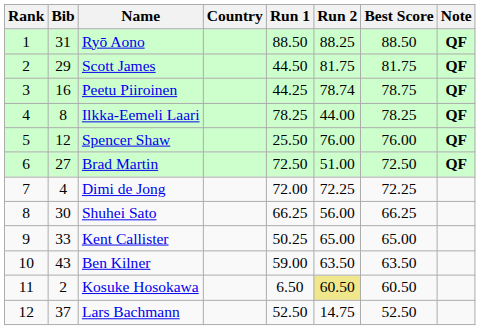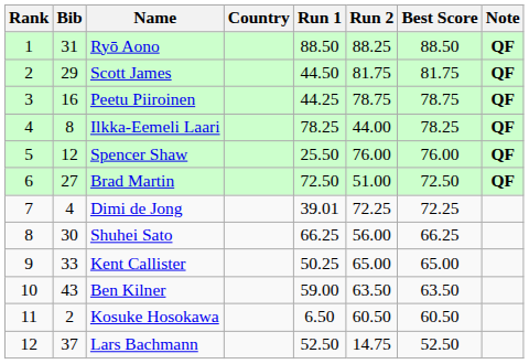 <table class="wikitable sortable" style="text-align:center">
 <tr>
 <th>Rank</th>
 <th>Bib</th>
 <th>Name</th>
 <th>Country</th>
 <th>Run 1</th>
 <th>Run 2</th>
 <th>Best Score</th>
 <th>Note</th>
 </tr>
 <tr bgcolor=ccffcc>
 <td>1</td>
 <td>31</td>
 <td align=left><a href='#'>Ryō Aono</a></td>
 <td align=left></td>
 <td>88.50</td>
 <td>88.25</td>
 <td>88.50</td>
 <td><strong>QF</strong></td>
 </tr>
 <tr bgcolor=ccffcc>
 <td>2</td>
 <td>29</td>
 <td align=left><a href='#'>Scott James</a></td>
 <td align=left></td>
 <td>44.50</td>
 <td>81.75</td>
 <td>81.75</td>
 <td><strong>QF</strong></td>
 </tr>
 <tr bgcolor=ccffcc>
 <td>3</td>
 <td>16</td>
 <td align=left><a href='#'>Peetu Piiroinen</a></td>
 <td align=left></td>
 <td>44.25</td>
-<td>78.74</td>
+<td>78.75</td>
 <td>78.75</td>
 <td><strong>QF</strong></td>
 </tr>
 <tr bgcolor=ccffcc>
 <td>4</td>
 <td>8</td>
 <td align=left><a href='#'>Ilkka-Eemeli Laari</a></td>
 <td align=left></td>
 <td>78.25</td>
 <td>44.00</td>
 <td>78.25</td>
 <td><strong>QF</strong></td>
 </tr>
 <tr bgcolor=ccffcc>
 <td>5</td>
 <td>12</td>
 <td align=left><a href='#'>Spencer Shaw</a></td>
 <td align=left></td>
 <td>25.50</td>
 <td>76.00</td>
 <td>76.00</td>
 <td><strong>QF</strong></td>
 </tr>
 <tr bgcolor=ccffcc>
 <td>6</td>
 <td>27</td>
 <td align=left><a href='#'>Brad Martin</a></td>
 <td align=left></td>
 <td>72.50</td>
 <td>51.00</td>
 <td>72.50</td>
 <td><strong>QF</strong></td>
 </tr>
 <tr>
 <td>7</td>
 <td>4</td>
 <td align=left><a href='#'>Dimi de Jong</a></td>
 <td align=left></td>
-<td>72.00</td>
+<td>39.01</td>
 <td>72.25</td>
 <td>72.25</td>
 <td></td>
 </tr>
 <tr>
 <td>8</td>
 <td>30</td>
 <td align=left><a href='#'>Shuhei Sato</a></td>
 <td align=left></td>
 <td>66.25</td>
 <td>56.00</td>
 <td>66.25</td>
 <td></td>
 </tr>
 <tr>
 <td>9</td>
 <td>33</td>
 <td align=left><a href='#'>Kent Callister</a></td>
 <td align=left></td>
 <td>50.25</td>
 <td>65.00</td>
 <td>65.00</td>
 <td></td>
 </tr>
 <tr>
 <td>10</td>
 <td>43</td>
 <td align=left><a href='#'>Ben Kilner</a></td>
 <td align=left></td>
 <td>59.00</td>
 <td>63.50</td>
 <td>63.50</td>
 <td></td>
 </tr>
 <tr>
 <td>11</td>
 <td>2</td>
 <td align=left><a href='#'>Kosuke Hosokawa</a></td>
 <td align=left></td>
 <td>6.50</td>
-<td style="background: khaki;">60.50</td>
+<td>60.50</td>
 <td>60.50</td>
 <td></td>
 </tr>
 <tr>
 <td>12</td>
 <td>37</td>
 <td align=left><a href='#'>Lars Bachmann</a></td>
 <td align=left></td>
 <td>52.50</td>
 <td>14.75</td>
 <td>52.50</td>
 <td></td>
 </tr>
 </table>
